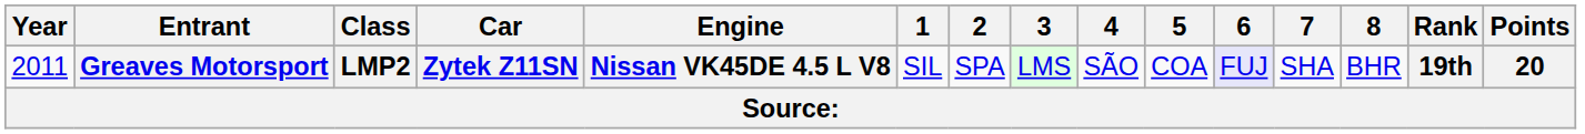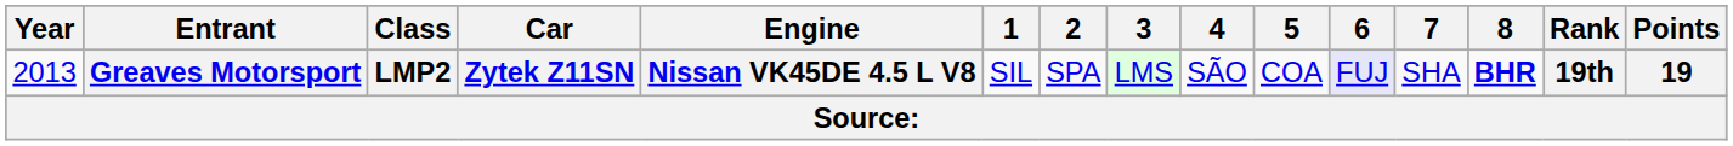 <table class="wikitable" style="text-align:center; font-size:85%">
 <tr>
 <th>Year</th>
 <th>Entrant</th>
 <th>Class</th>
 <th>Car</th>
 <th>Engine</th>
 <th>1</th>
 <th>2</th>
 <th>3</th>
 <th>4</th>
 <th>5</th>
 <th>6</th>
 <th>7</th>
 <th>8</th>
 <th>Rank</th>
 <th>Points</th>
 </tr>
 <tr>
-<td><a href='#'>2011</a></td>
+<td><a href='#'>2013</a></td>
 <th nowrap><a href='#'>Greaves Motorsport</a></th>
 <th>LMP2</th>
 <th nowrap><a href='#'>Zytek Z11SN</a></th>
 <th nowrap><a href='#'>Nissan</a> VK45DE 4.5 L V8</th>
 <td><a href='#'>SIL</a></td>
 <td><a href='#'>SPA</a></td>
 <td style="background:#DFFFDF;"><a href='#'>LMS</a><br></td>
 <td><a href='#'>SÃO</a></td>
 <td><a href='#'>COA</a></td>
 <td style="background: lavender;"><a href='#'>FUJ</a></td>
 <td><a href='#'>SHA</a></td>
-<td><a href='#'>BHR</a></td>
+<td><strong><a href='#'>BHR</a></strong></td>
 <th>19th</th>
-<th>20</th>
+<th>19</th>
 </tr>
 <tr>
 <th colspan="15">Source:</th>
 </tr>
 </table>
